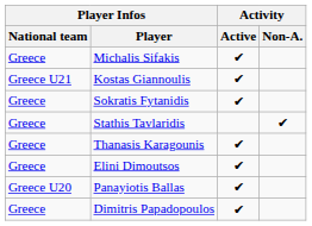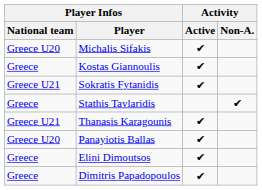 <table class="wikitable" style="text-align: center;">
 <tr>
 <th colspan=2>Player Infos</th>
 <th colspan=2>Activity</th>
 </tr>
 <tr>
 <th>National team</th>
 <th>Player</th>
 <th>Active</th>
 <th>Non-A.</th>
 </tr>
 <tr>
-<td align=left> <a href='#'>Greece</a></td>
+<td align=left> <a href='#'>Greece U20</a></td>
 <td align=left><a href='#'>Michalis Sifakis</a></td>
 <td>✔</td>
 <td></td>
 </tr>
 <tr>
-<td align=left> <a href='#'>Greece U21</a></td>
+<td align=left> <a href='#'>Greece</a></td>
 <td align=left><a href='#'>Kostas Giannoulis</a></td>
 <td>✔</td>
 <td></td>
 </tr>
 <tr>
-<td align=left> <a href='#'>Greece</a></td>
+<td align=left> <a href='#'>Greece U21</a></td>
 <td align=left><a href='#'>Sokratis Fytanidis</a></td>
 <td>✔</td>
 <td></td>
 </tr>
 <tr>
 <td align=left> <a href='#'>Greece</a></td>
 <td align=left><a href='#'>Stathis Tavlaridis</a></td>
 <td></td>
 <td>✔</td>
 </tr>
 <tr>
-<td align=left> <a href='#'>Greece</a></td>
+<td align=left> <a href='#'>Greece U21</a></td>
 <td align=left><a href='#'>Thanasis Karagounis</a></td>
-<td>✔</td>
-<td></td>
-</tr>
-<tr>
-<td align=left> <a href='#'>Greece</a></td>
-<td align=left><a href='#'>Elini Dimoutsos</a></td>
 <td>✔</td>
 <td></td>
 </tr>
 <tr>
 <td align=left> <a href='#'>Greece U20</a></td>
 <td align=left><a href='#'>Panayiotis Ballas</a></td>
 <td>✔</td>
 <td></td>
 </tr>
 <tr>
 <td align=left> <a href='#'>Greece</a></td>
+<td align=left><a href='#'>Elini Dimoutsos</a></td>
+<td>✔</td>
+<td></td>
+</tr>
+<tr>
+<td align=left> <a href='#'>Greece</a></td>
 <td align=left><a href='#'>Dimitris Papadopoulos</a></td>
 <td>✔</td>
 <td></td>
 </tr>
 </table>
